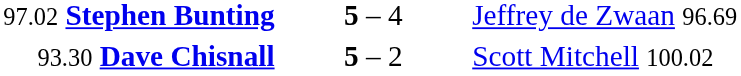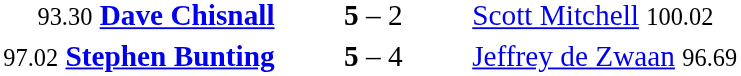 <table style="text-align:center">
 <tr>
 <th width=223></th>
 <th width=100></th>
 <th width=223></th>
 </tr>
 <tr>
+<td align=right><small>93.30</small> <strong><a href='#'>Dave Chisnall</a></strong> </td>
+<td><strong>5</strong> – 2</td>
+<td align=left> <a href='#'>Scott Mitchell</a> <small>100.02</small></td>
+</tr>
+<tr>
 <td align=right><small>97.02</small> <strong><a href='#'>Stephen Bunting</a></strong> </td>
 <td><strong>5</strong> – 4</td>
 <td align=left> <a href='#'>Jeffrey de Zwaan</a> <small>96.69</small></td>
 </tr>
-<tr>
-<td align=right><small>93.30</small> <strong><a href='#'>Dave Chisnall</a></strong> </td>
-<td><strong>5</strong> – 2</td>
-<td align=left> <a href='#'>Scott Mitchell</a> <small>100.02</small></td>
-</tr>
 </table>
